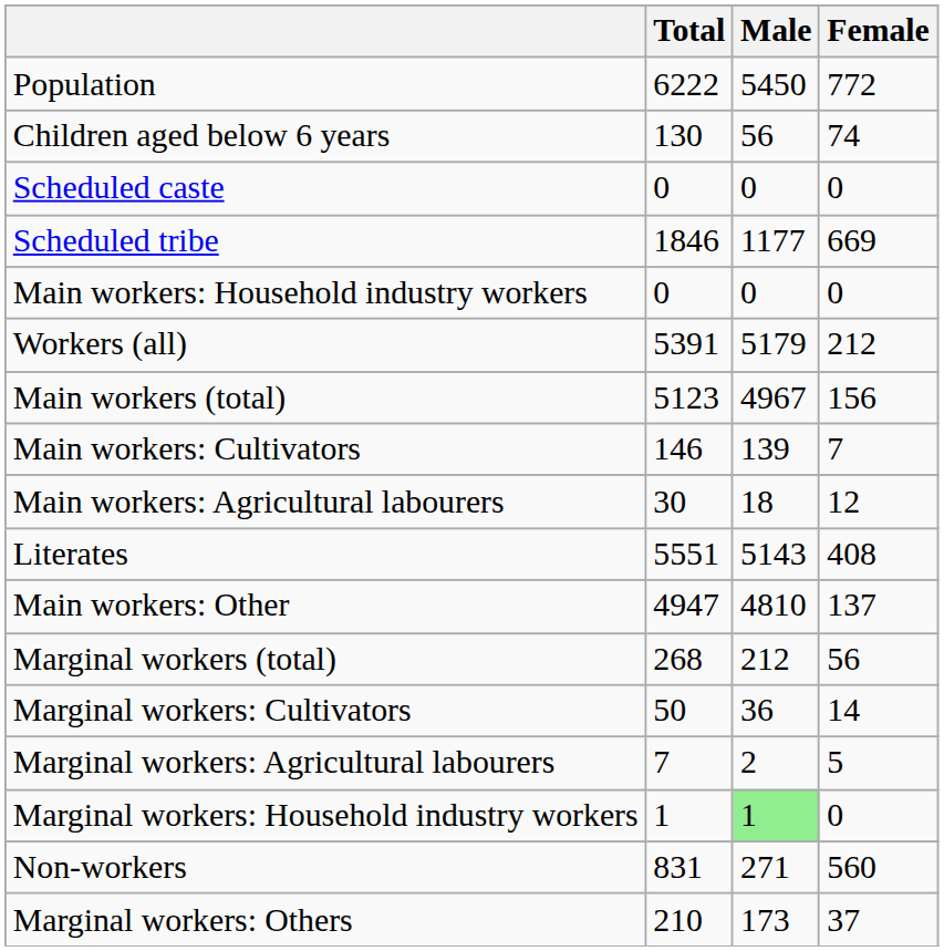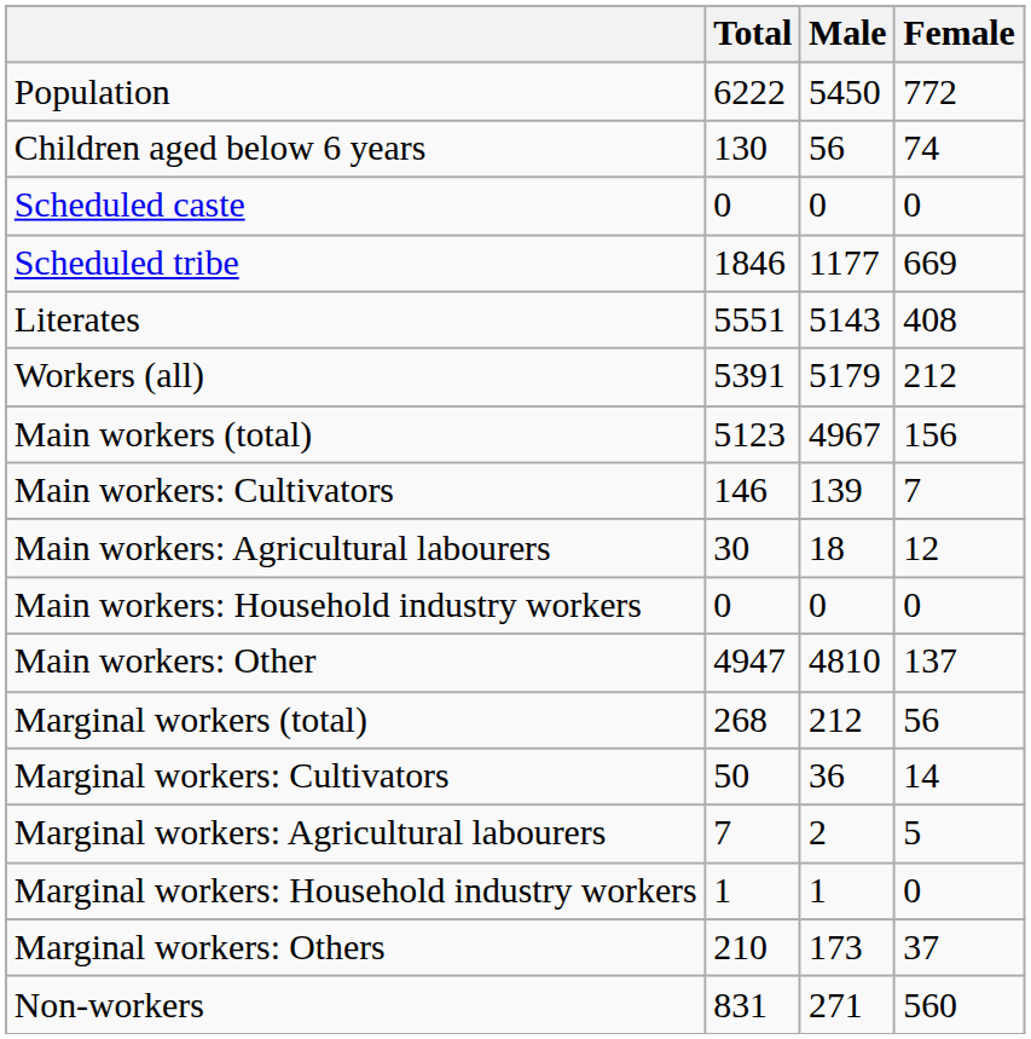 <table class="wikitable sortable">
 <tr>
 <th></th>
 <th>Total</th>
 <th>Male</th>
 <th>Female</th>
 </tr>
 <tr>
 <td>Population</td>
 <td>6222</td>
 <td>5450</td>
 <td>772</td>
 </tr>
 <tr>
 <td>Children aged below 6 years</td>
 <td>130</td>
 <td>56</td>
 <td>74</td>
 </tr>
 <tr>
 <td><a href='#'>Scheduled caste</a></td>
 <td>0</td>
 <td>0</td>
 <td>0</td>
 </tr>
 <tr>
 <td><a href='#'>Scheduled tribe</a></td>
 <td>1846</td>
 <td>1177</td>
 <td>669</td>
 </tr>
 <tr>
-<td>Main workers: Household industry workers</td>
-<td>0</td>
-<td>0</td>
-<td>0</td>
+<td>Literates</td>
+<td>5551</td>
+<td>5143</td>
+<td>408</td>
 </tr>
 <tr>
 <td>Workers (all)</td>
 <td>5391</td>
 <td>5179</td>
 <td>212</td>
 </tr>
 <tr>
 <td>Main workers (total)</td>
 <td>5123</td>
 <td>4967</td>
 <td>156</td>
 </tr>
 <tr>
 <td>Main workers: Cultivators</td>
 <td>146</td>
 <td>139</td>
 <td>7</td>
 </tr>
 <tr>
 <td>Main workers: Agricultural labourers</td>
 <td>30</td>
 <td>18</td>
 <td>12</td>
 </tr>
 <tr>
-<td>Literates</td>
-<td>5551</td>
-<td>5143</td>
-<td>408</td>
+<td>Main workers: Household industry workers</td>
+<td>0</td>
+<td>0</td>
+<td>0</td>
 </tr>
 <tr>
 <td>Main workers: Other</td>
 <td>4947</td>
 <td>4810</td>
 <td>137</td>
 </tr>
 <tr>
 <td>Marginal workers (total)</td>
 <td>268</td>
 <td>212</td>
 <td>56</td>
 </tr>
 <tr>
 <td>Marginal workers: Cultivators</td>
 <td>50</td>
 <td>36</td>
 <td>14</td>
 </tr>
 <tr>
 <td>Marginal workers: Agricultural labourers</td>
 <td>7</td>
 <td>2</td>
 <td>5</td>
 </tr>
 <tr>
 <td>Marginal workers: Household industry workers</td>
 <td>1</td>
-<td style="background: lightgreen;">1</td>
+<td>1</td>
 <td>0</td>
+</tr>
+<tr>
+<td>Marginal workers: Others</td>
+<td>210</td>
+<td>173</td>
+<td>37</td>
 </tr>
 <tr>
 <td>Non-workers</td>
 <td>831</td>
 <td>271</td>
 <td>560</td>
 </tr>
-<tr>
-<td>Marginal workers: Others</td>
-<td>210</td>
-<td>173</td>
-<td>37</td>
-</tr>
 </table>
